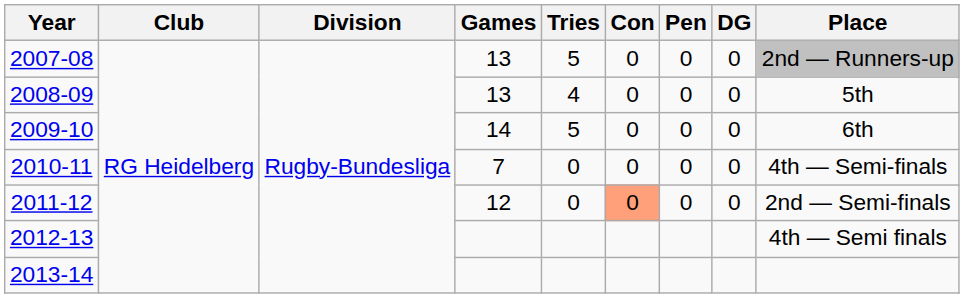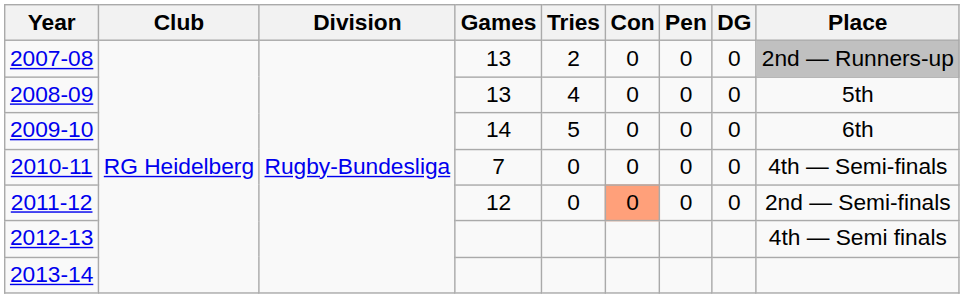 <table class="wikitable">
 <tr>
 <th>Year</th>
 <th>Club</th>
 <th>Division</th>
 <th>Games</th>
 <th>Tries</th>
 <th>Con</th>
 <th>Pen</th>
 <th>DG</th>
 <th>Place</th>
 </tr>
 <tr align="center">
 <td><a href='#'>2007-08</a></td>
 <td rowspan=7><a href='#'>RG Heidelberg</a></td>
 <td rowspan=7><a href='#'>Rugby-Bundesliga</a></td>
 <td>13</td>
-<td>5</td>
+<td>2</td>
 <td>0</td>
 <td>0</td>
 <td>0</td>
 <td bgcolor=silver>2nd — Runners-up</td>
 </tr>
 <tr align="center">
 <td><a href='#'>2008-09</a></td>
 <td>13</td>
 <td>4</td>
 <td>0</td>
 <td>0</td>
 <td>0</td>
 <td>5th</td>
 </tr>
 <tr align="center">
 <td><a href='#'>2009-10</a></td>
 <td>14</td>
 <td>5</td>
 <td>0</td>
 <td>0</td>
 <td>0</td>
 <td>6th</td>
 </tr>
 <tr align="center">
 <td><a href='#'>2010-11</a></td>
 <td>7</td>
 <td>0</td>
 <td>0</td>
 <td>0</td>
 <td>0</td>
 <td>4th — Semi-finals</td>
 </tr>
 <tr align="center">
 <td><a href='#'>2011-12</a></td>
 <td>12</td>
 <td>0</td>
 <td style="background: lightsalmon;">0</td>
 <td>0</td>
 <td>0</td>
 <td>2nd — Semi-finals</td>
 </tr>
 <tr align="center">
 <td><a href='#'>2012-13</a></td>
 <td></td>
 <td></td>
 <td></td>
 <td></td>
 <td></td>
 <td>4th — Semi finals</td>
 </tr>
 <tr align="center">
 <td><a href='#'>2013-14</a></td>
 <td></td>
 <td></td>
 <td></td>
 <td></td>
 <td></td>
 <td></td>
 </tr>
 </table>
